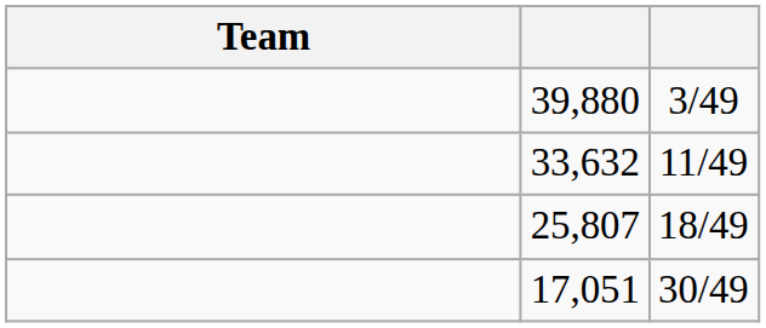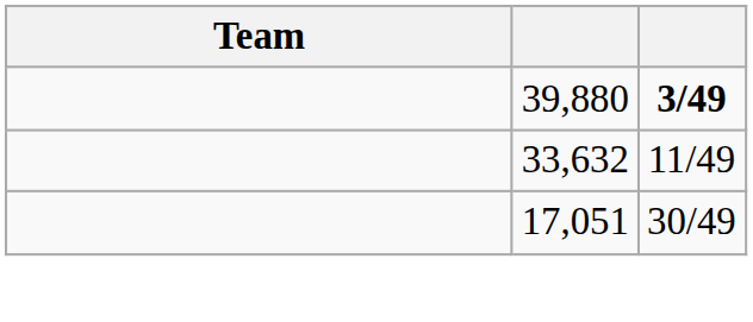 <table class="wikitable">
 <tr>
 <th width=200>Team</th>
 <th></th>
 <th></th>
 </tr>
 <tr>
 <td></td>
 <td align="right">39,880</td>
-<td align=center>3/49</td>
+<td align=center><strong>3/49</strong></td>
 </tr>
 <tr>
 <td></td>
 <td align="right">33,632</td>
 <td align=center>11/49</td>
 </tr>
 <tr>
 <td></td>
-<td align="right">25,807</td>
-<td align=center>18/49</td>
-</tr>
-<tr>
-<td></td>
 <td align="right">17,051</td>
 <td align=center>30/49</td>
 </tr>
 </table>
